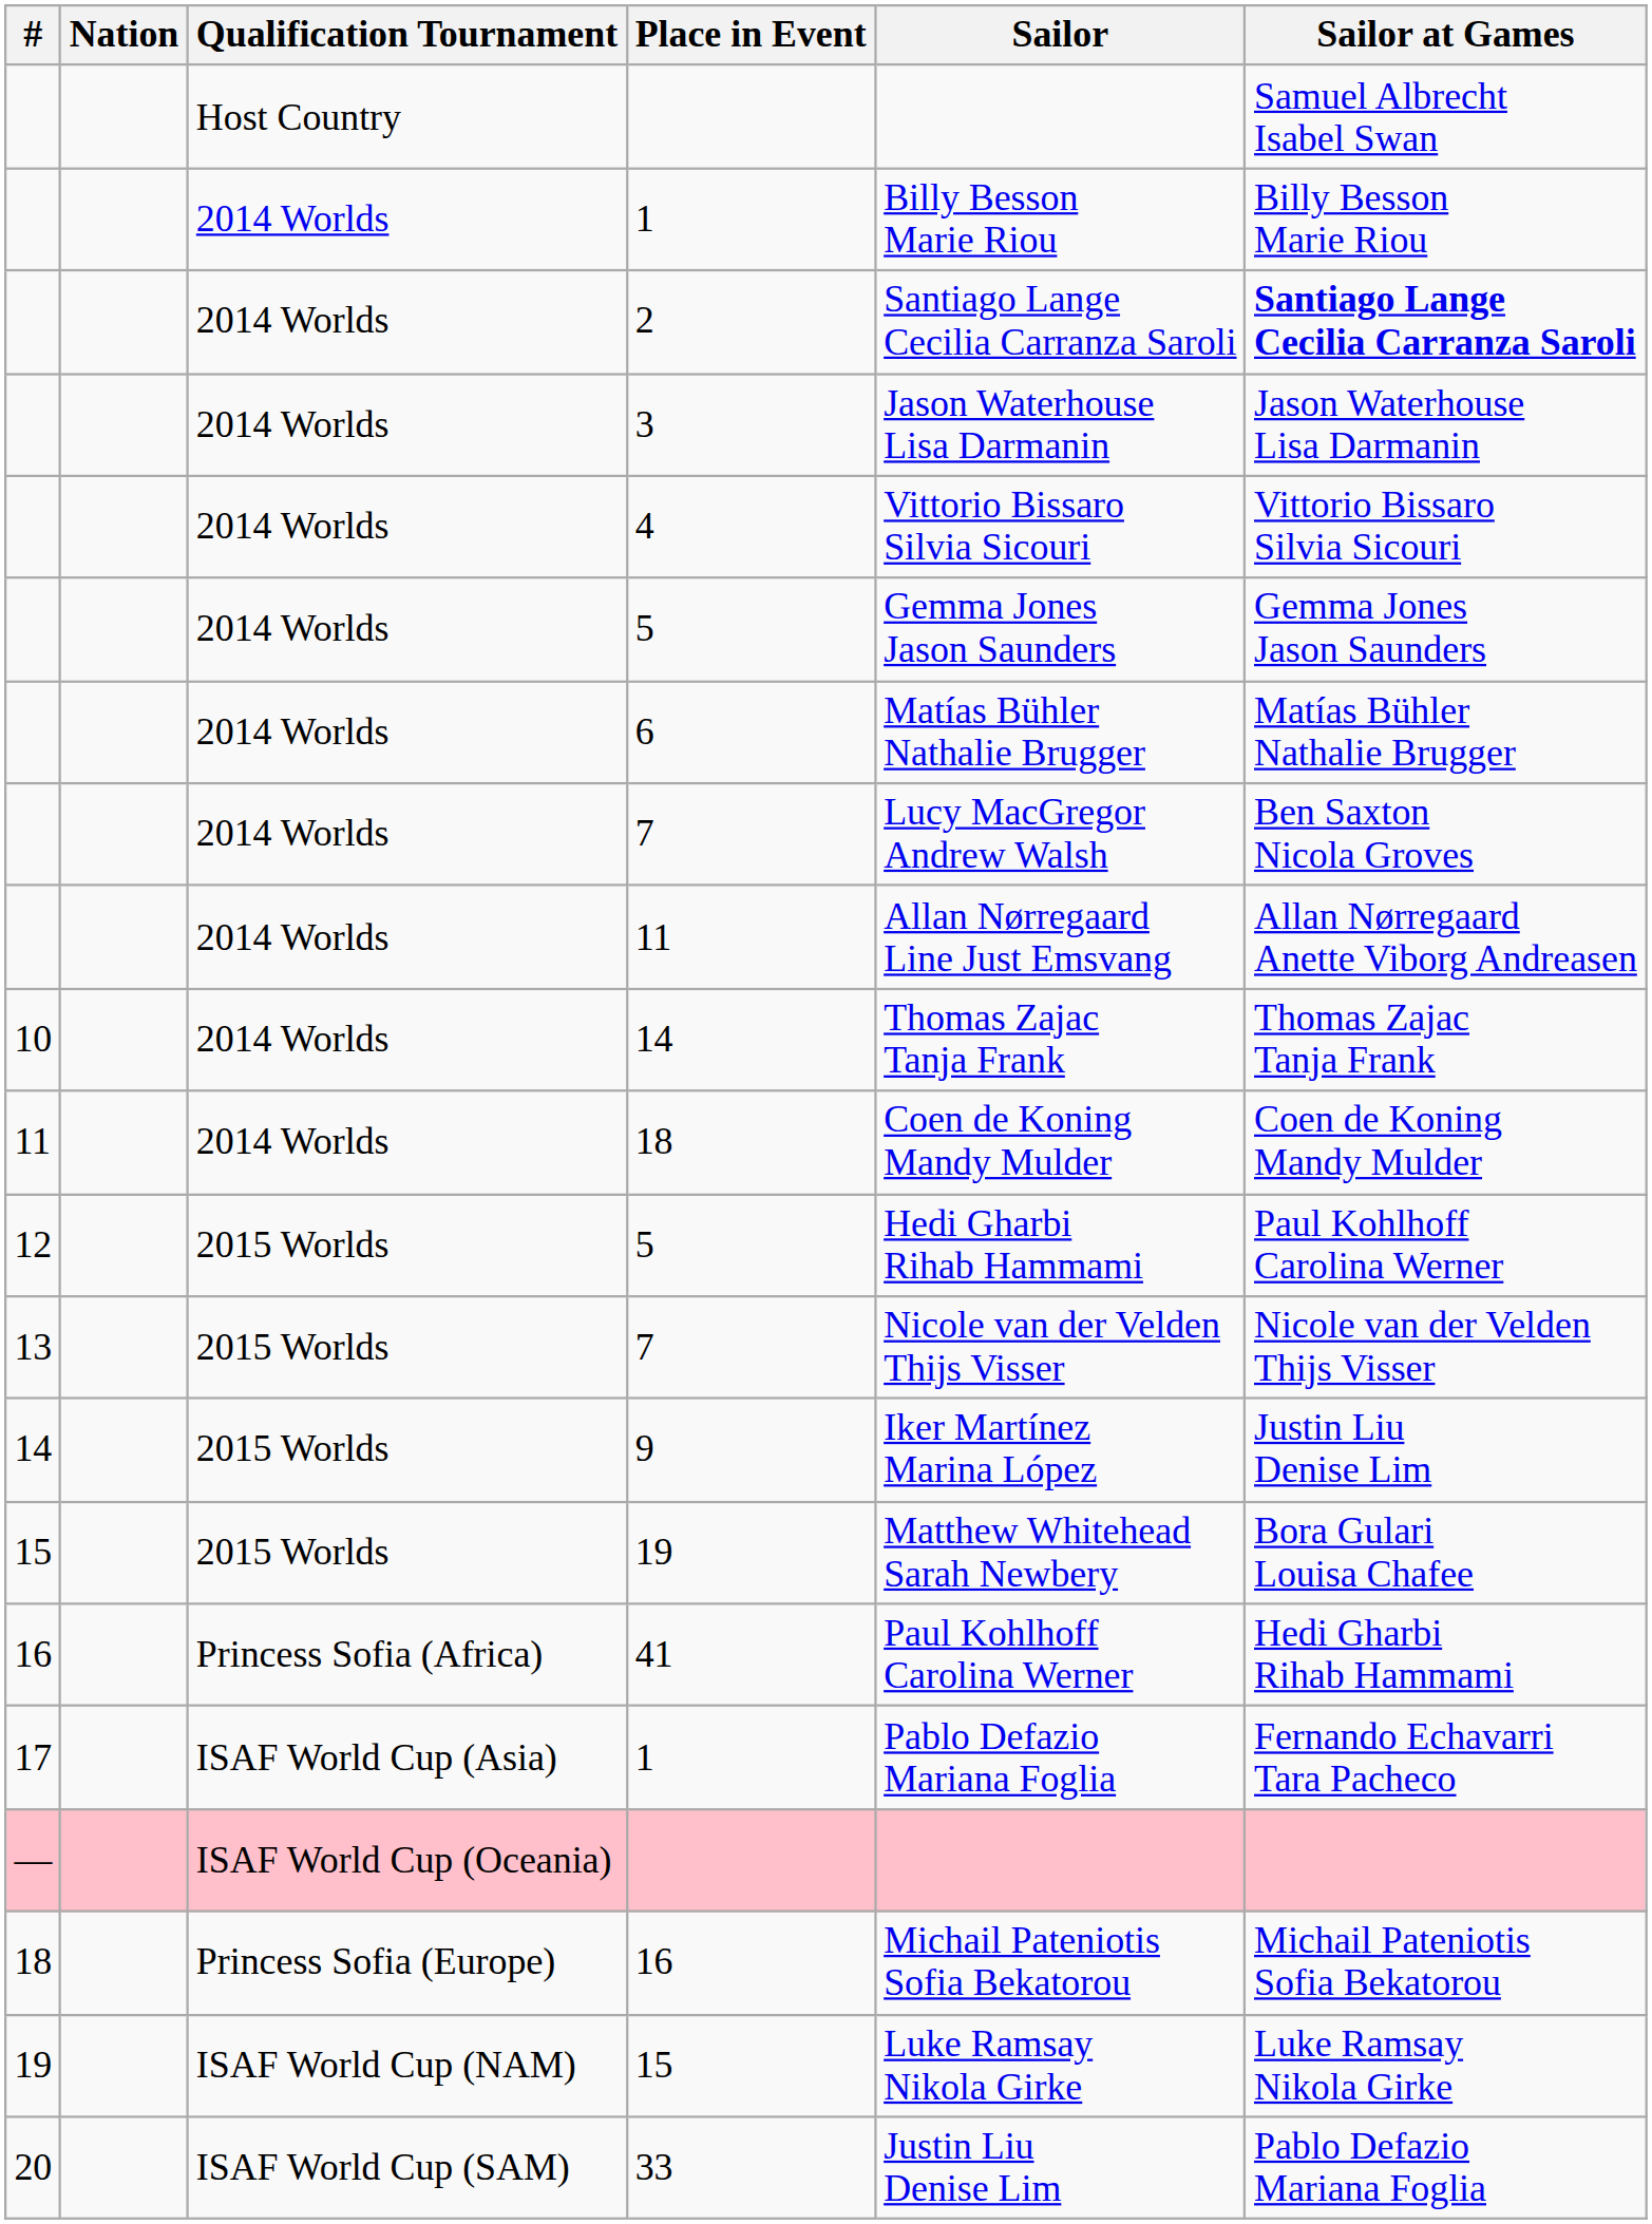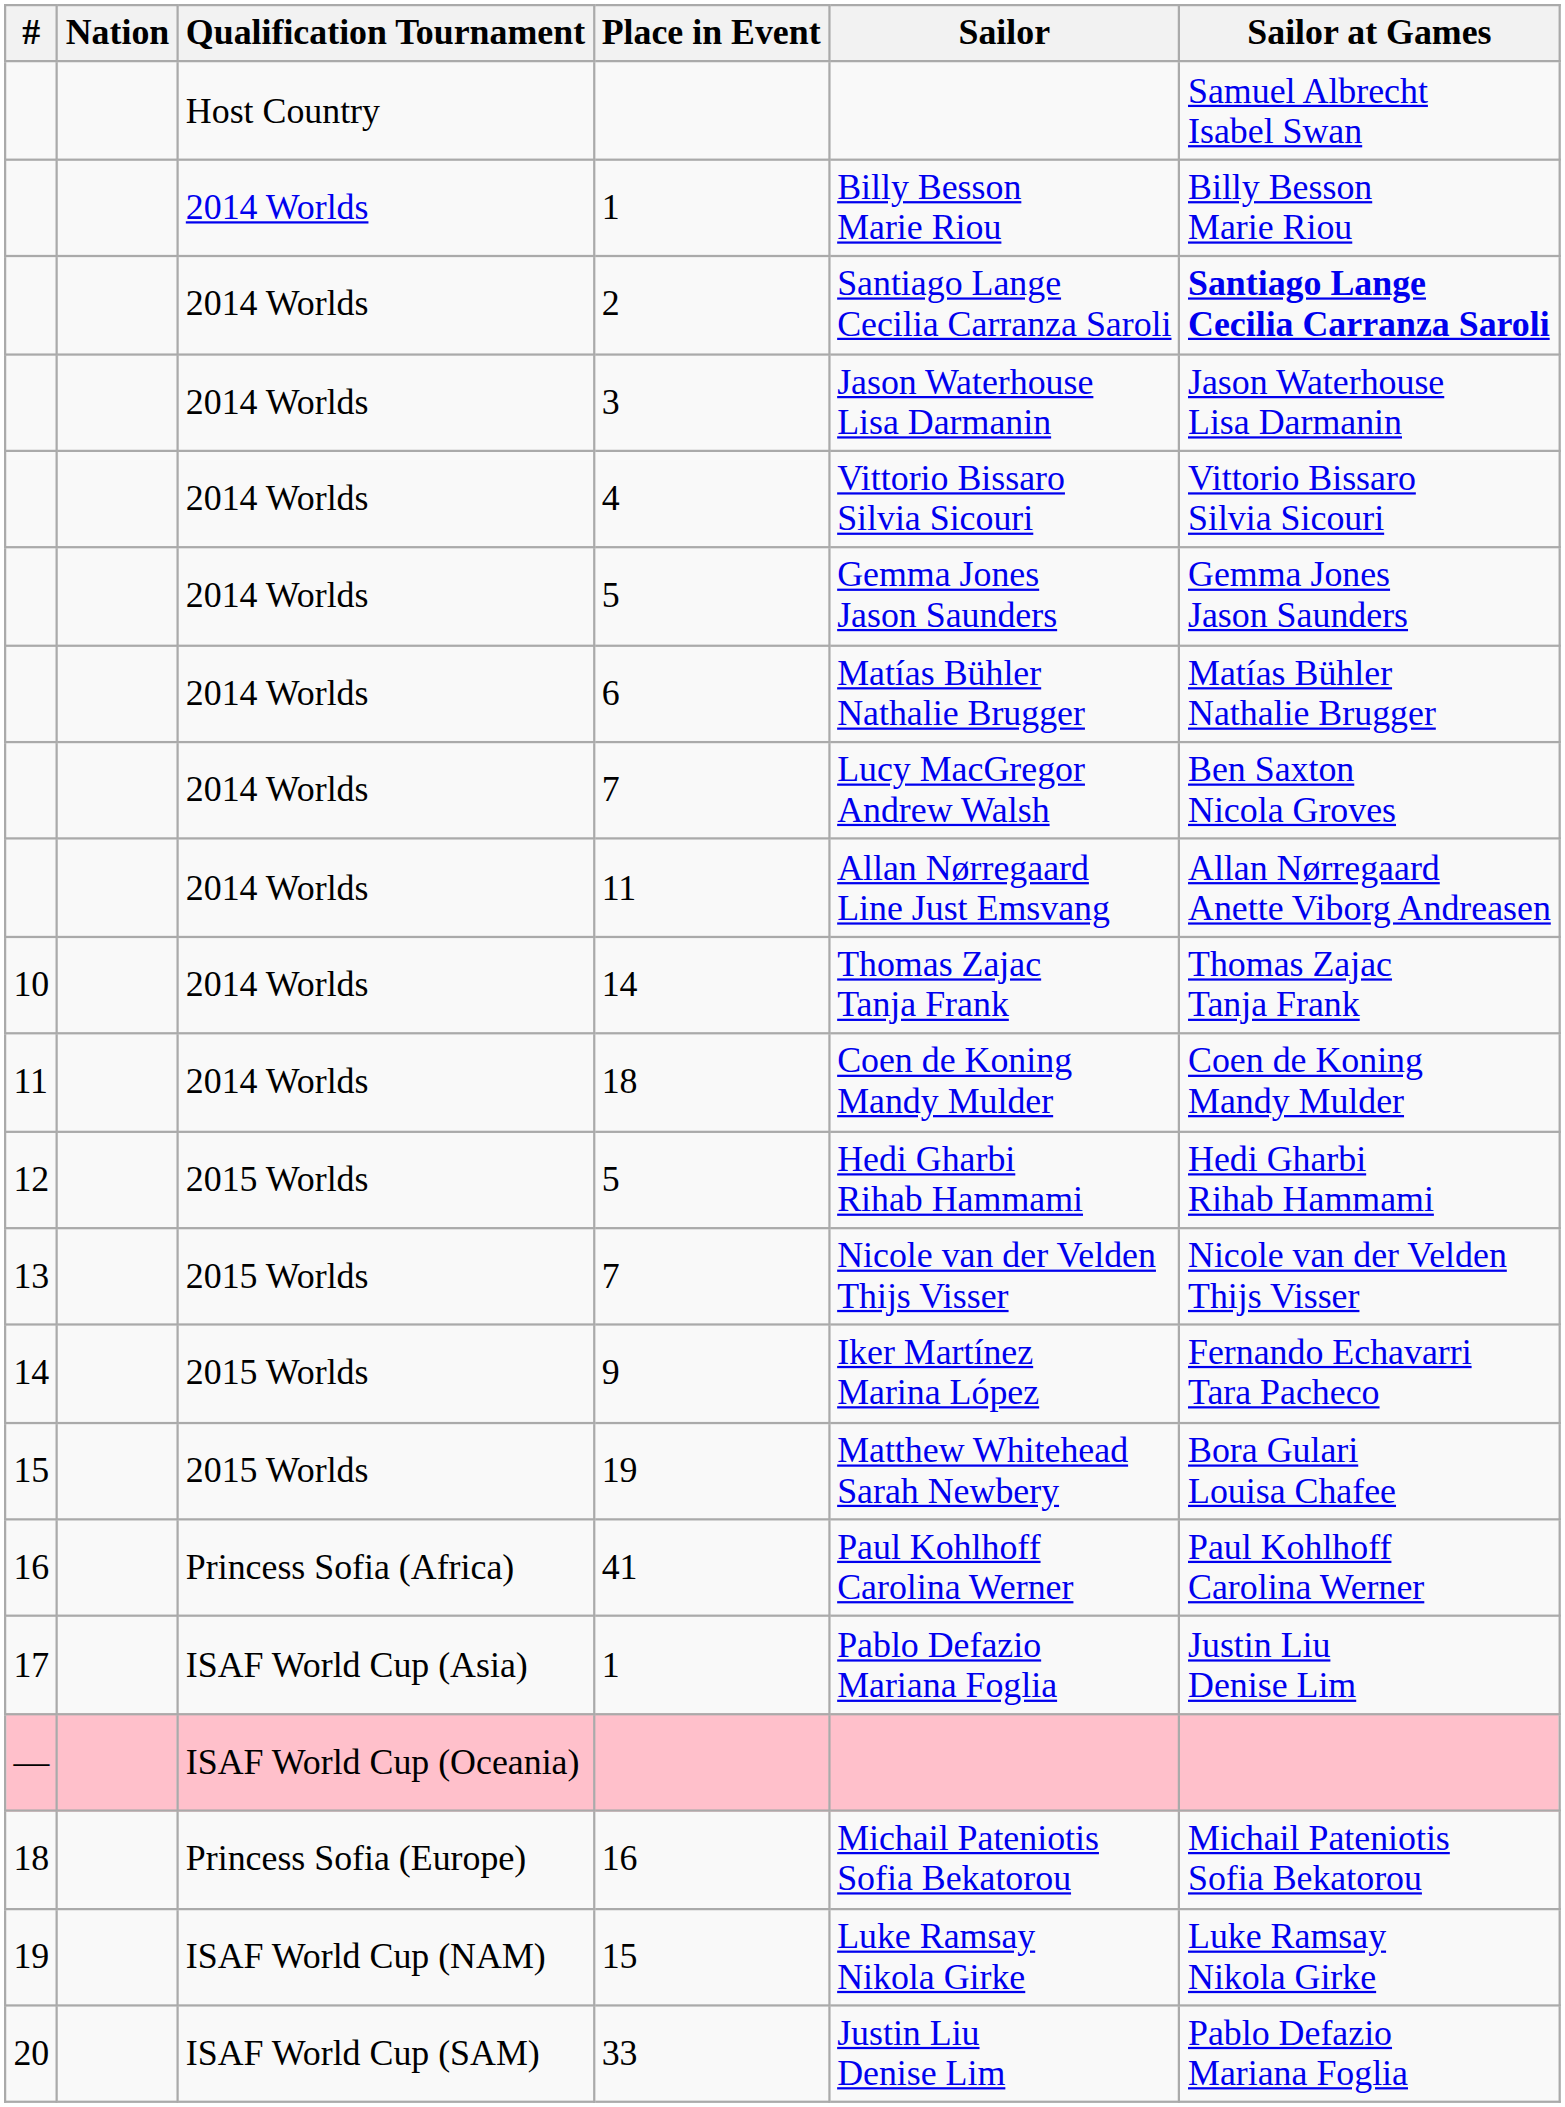 <table class="sortable wikitable">
 <tr>
 <th>#</th>
 <th>Nation</th>
 <th>Qualification Tournament</th>
 <th>Place in Event</th>
 <th>Sailor</th>
 <th>Sailor at Games</th>
 </tr>
 <tr>
 <td></td>
 <td></td>
 <td>Host Country</td>
 <td></td>
 <td></td>
 <td><a href='#'>Samuel Albrecht</a><br><a href='#'>Isabel Swan</a></td>
 </tr>
 <tr>
 <td></td>
 <td></td>
 <td><a href='#'>2014 Worlds</a></td>
 <td>1</td>
 <td><a href='#'>Billy Besson</a><br><a href='#'>Marie Riou</a></td>
 <td><a href='#'>Billy Besson</a><br><a href='#'>Marie Riou</a></td>
 </tr>
 <tr>
 <td></td>
 <td></td>
 <td>2014 Worlds</td>
 <td>2</td>
 <td><a href='#'>Santiago Lange</a><br><a href='#'>Cecilia Carranza Saroli</a></td>
 <td><strong><a href='#'>Santiago Lange</a><br><a href='#'>Cecilia Carranza Saroli</a></strong></td>
 </tr>
 <tr>
 <td></td>
 <td></td>
 <td>2014 Worlds</td>
 <td>3</td>
 <td><a href='#'>Jason Waterhouse</a><br><a href='#'>Lisa Darmanin</a></td>
 <td><a href='#'>Jason Waterhouse</a><br><a href='#'>Lisa Darmanin</a></td>
 </tr>
 <tr>
 <td></td>
 <td></td>
 <td>2014 Worlds</td>
 <td>4</td>
 <td><a href='#'>Vittorio Bissaro</a><br><a href='#'>Silvia Sicouri</a></td>
 <td><a href='#'>Vittorio Bissaro</a><br><a href='#'>Silvia Sicouri</a></td>
 </tr>
 <tr>
 <td></td>
 <td></td>
 <td>2014 Worlds</td>
 <td>5</td>
 <td><a href='#'>Gemma Jones</a><br><a href='#'>Jason Saunders</a></td>
 <td><a href='#'>Gemma Jones</a><br><a href='#'>Jason Saunders</a></td>
 </tr>
 <tr>
 <td></td>
 <td></td>
 <td>2014 Worlds</td>
 <td>6</td>
 <td><a href='#'>Matías Bühler</a><br><a href='#'>Nathalie Brugger</a></td>
 <td><a href='#'>Matías Bühler</a><br><a href='#'>Nathalie Brugger</a></td>
 </tr>
 <tr>
 <td></td>
 <td></td>
 <td>2014 Worlds</td>
 <td>7</td>
 <td><a href='#'>Lucy MacGregor</a><br><a href='#'>Andrew Walsh</a></td>
 <td><a href='#'>Ben Saxton</a><br><a href='#'>Nicola Groves</a></td>
 </tr>
 <tr>
 <td></td>
 <td></td>
 <td>2014 Worlds</td>
 <td>11</td>
 <td><a href='#'>Allan Nørregaard</a><br><a href='#'>Line Just Emsvang</a></td>
 <td><a href='#'>Allan Nørregaard</a><br><a href='#'>Anette Viborg Andreasen</a></td>
 </tr>
 <tr>
 <td>10</td>
 <td></td>
 <td>2014 Worlds</td>
 <td>14</td>
 <td><a href='#'>Thomas Zajac</a><br><a href='#'>Tanja Frank</a></td>
 <td><a href='#'>Thomas Zajac</a><br><a href='#'>Tanja Frank</a></td>
 </tr>
 <tr>
 <td>11</td>
 <td></td>
 <td>2014 Worlds</td>
 <td>18</td>
 <td><a href='#'>Coen de Koning</a><br><a href='#'>Mandy Mulder</a></td>
 <td><a href='#'>Coen de Koning</a><br><a href='#'>Mandy Mulder</a></td>
 </tr>
 <tr>
 <td>12</td>
 <td></td>
 <td>2015 Worlds</td>
 <td>5</td>
 <td><a href='#'>Hedi Gharbi</a><br><a href='#'>Rihab Hammami</a></td>
-<td><a href='#'>Paul Kohlhoff</a><br><a href='#'>Carolina Werner</a></td>
+<td><a href='#'>Hedi Gharbi</a><br><a href='#'>Rihab Hammami</a></td>
 </tr>
 <tr>
 <td>13</td>
 <td></td>
 <td>2015 Worlds</td>
 <td>7</td>
 <td><a href='#'>Nicole van der Velden</a><br><a href='#'>Thijs Visser</a></td>
 <td><a href='#'>Nicole van der Velden</a><br><a href='#'>Thijs Visser</a></td>
 </tr>
 <tr>
 <td>14</td>
 <td></td>
 <td>2015 Worlds</td>
 <td>9</td>
 <td><a href='#'>Iker Martínez</a><br><a href='#'>Marina López</a></td>
-<td><a href='#'>Justin Liu</a><br><a href='#'>Denise Lim</a></td>
+<td><a href='#'>Fernando Echavarri</a><br><a href='#'>Tara Pacheco</a></td>
 </tr>
 <tr>
 <td>15</td>
 <td></td>
 <td>2015 Worlds</td>
 <td>19</td>
 <td><a href='#'>Matthew Whitehead</a><br><a href='#'>Sarah Newbery</a></td>
 <td><a href='#'>Bora Gulari</a><br><a href='#'>Louisa Chafee</a></td>
 </tr>
 <tr>
 <td>16</td>
 <td></td>
 <td>Princess Sofia (Africa)</td>
 <td>41</td>
 <td><a href='#'>Paul Kohlhoff</a><br><a href='#'>Carolina Werner</a></td>
-<td><a href='#'>Hedi Gharbi</a><br><a href='#'>Rihab Hammami</a></td>
+<td><a href='#'>Paul Kohlhoff</a><br><a href='#'>Carolina Werner</a></td>
 </tr>
 <tr>
 <td>17</td>
 <td></td>
 <td>ISAF World Cup (Asia)</td>
 <td>1</td>
 <td><a href='#'>Pablo Defazio</a><br><a href='#'>Mariana Foglia</a></td>
-<td><a href='#'>Fernando Echavarri</a><br><a href='#'>Tara Pacheco</a></td>
+<td><a href='#'>Justin Liu</a><br><a href='#'>Denise Lim</a></td>
 </tr>
 <tr style="background:pink;">
 <td>—</td>
 <td></td>
 <td>ISAF World Cup (Oceania)</td>
 <td></td>
 <td> <br> </td>
 <td> <br> </td>
 </tr>
 <tr>
 <td>18</td>
 <td></td>
 <td>Princess Sofia (Europe)</td>
 <td>16</td>
 <td><a href='#'>Michail Pateniotis</a><br><a href='#'>Sofia Bekatorou</a></td>
 <td><a href='#'>Michail Pateniotis</a><br><a href='#'>Sofia Bekatorou</a></td>
 </tr>
 <tr>
 <td>19</td>
 <td></td>
 <td>ISAF World Cup (NAM)</td>
 <td>15</td>
 <td><a href='#'>Luke Ramsay</a><br><a href='#'>Nikola Girke</a></td>
 <td><a href='#'>Luke Ramsay</a><br><a href='#'>Nikola Girke</a></td>
 </tr>
 <tr>
 <td>20</td>
 <td></td>
 <td>ISAF World Cup (SAM)</td>
 <td>33</td>
 <td><a href='#'>Justin Liu</a><br><a href='#'>Denise Lim</a></td>
 <td><a href='#'>Pablo Defazio</a><br><a href='#'>Mariana Foglia</a></td>
 </tr>
 </table>
